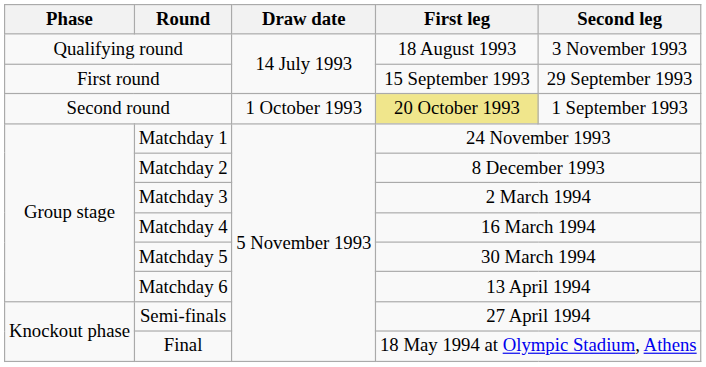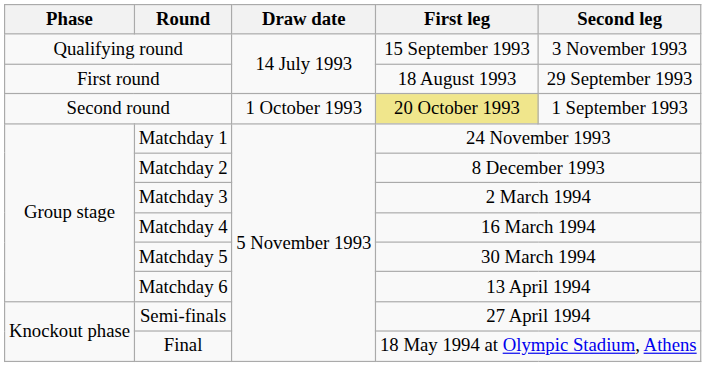 <table class="wikitable" style="text-align:center">
 <tr>
 <th>Phase</th>
 <th>Round</th>
 <th>Draw date</th>
 <th>First leg</th>
 <th>Second leg</th>
 </tr>
 <tr>
 <td colspan=2>Qualifying round</td>
 <td rowspan=2>14 July 1993</td>
-<td>18 August 1993</td>
+<td>15 September 1993</td>
 <td>3 November 1993</td>
 </tr>
 <tr>
 <td colspan=2>First round</td>
-<td>15 September 1993</td>
+<td>18 August 1993</td>
 <td>29 September 1993</td>
 </tr>
 <tr>
 <td colspan=2>Second round</td>
 <td>1 October 1993</td>
 <td style="background: khaki;">20 October 1993</td>
 <td>1 September 1993</td>
 </tr>
 <tr>
 <td rowspan=6>Group stage</td>
 <td>Matchday 1</td>
 <td rowspan=8>5 November 1993</td>
 <td colspan=2>24 November 1993</td>
 </tr>
 <tr>
 <td>Matchday 2</td>
 <td colspan=2>8 December 1993</td>
 </tr>
 <tr>
 <td>Matchday 3</td>
 <td colspan=2>2 March 1994</td>
 </tr>
 <tr>
 <td>Matchday 4</td>
 <td colspan=2>16 March 1994</td>
 </tr>
 <tr>
 <td>Matchday 5</td>
 <td colspan=2>30 March 1994</td>
 </tr>
 <tr>
 <td>Matchday 6</td>
 <td colspan=2>13 April 1994</td>
 </tr>
 <tr>
 <td rowspan=2>Knockout phase</td>
 <td>Semi-finals</td>
 <td colspan=2>27 April 1994</td>
 </tr>
 <tr>
 <td>Final</td>
 <td colspan=2>18 May 1994 at <a href='#'>Olympic Stadium</a>, <a href='#'>Athens</a></td>
 </tr>
 </table>
